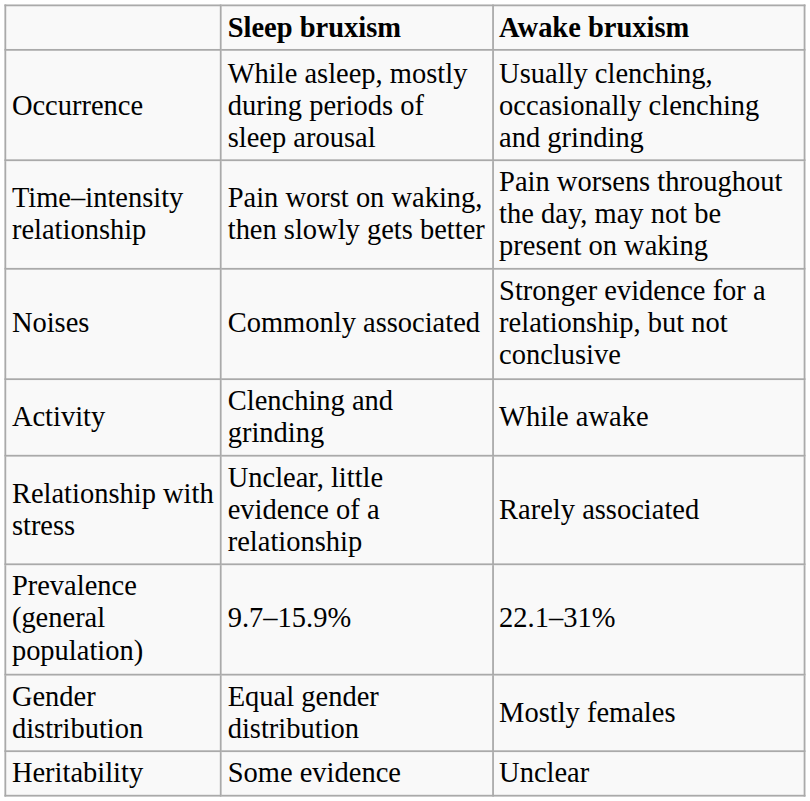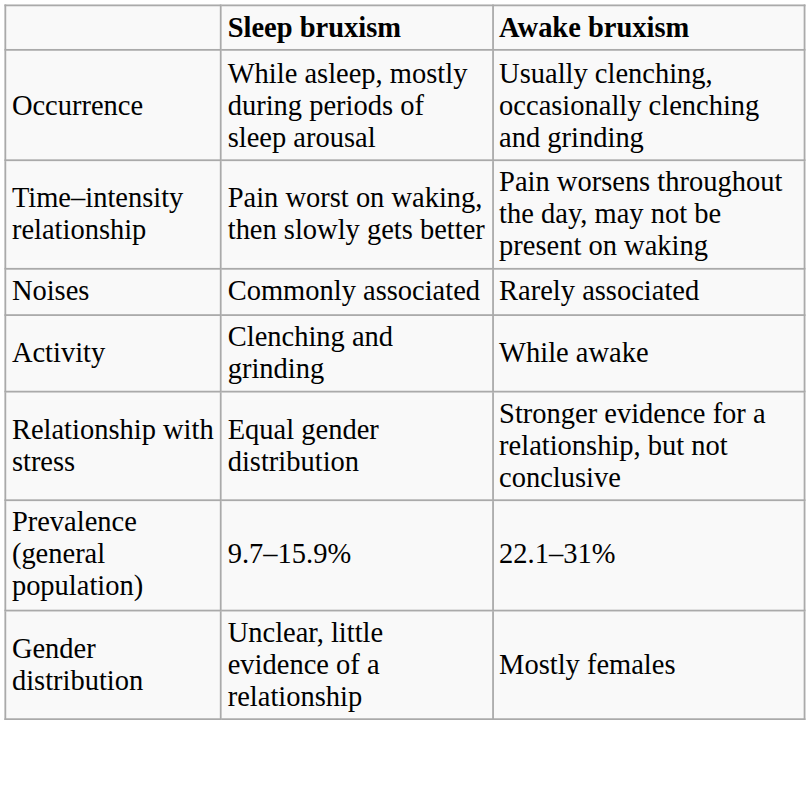 <table class="wikitable" style="float:right; width:450px;">
 <tr>
 <td></td>
 <td><strong>Sleep bruxism</strong></td>
 <td><strong>Awake bruxism</strong></td>
 </tr>
 <tr>
 <td>Occurrence</td>
 <td>While asleep, mostly during periods of sleep arousal</td>
 <td>Usually clenching, occasionally clenching and grinding</td>
 </tr>
 <tr>
 <td>Time–intensity relationship</td>
 <td>Pain worst on waking, then slowly gets better</td>
 <td>Pain worsens throughout the day, may not be present on waking</td>
 </tr>
 <tr>
 <td>Noises</td>
 <td>Commonly associated</td>
-<td>Stronger evidence for a relationship, but not conclusive</td>
+<td>Rarely associated</td>
 </tr>
 <tr>
 <td>Activity</td>
 <td>Clenching and grinding</td>
 <td>While awake</td>
 </tr>
 <tr>
 <td>Relationship with stress</td>
-<td>Unclear, little evidence of a relationship</td>
-<td>Rarely associated</td>
+<td>Equal gender distribution</td>
+<td>Stronger evidence for a relationship, but not conclusive</td>
 </tr>
 <tr>
 <td>Prevalence (general population)</td>
 <td>9.7–15.9%</td>
 <td>22.1–31%</td>
 </tr>
 <tr>
 <td>Gender distribution</td>
-<td>Equal gender distribution</td>
+<td>Unclear, little evidence of a relationship</td>
 <td>Mostly females</td>
 </tr>
-<tr>
-<td>Heritability</td>
-<td>Some evidence</td>
-<td>Unclear</td>
-</tr>
 </table>
